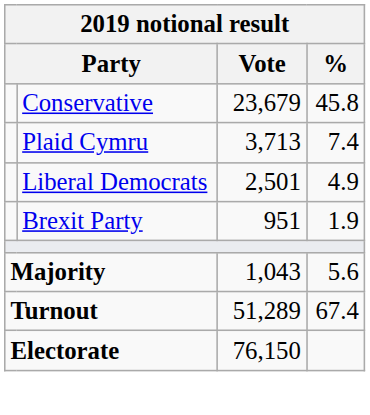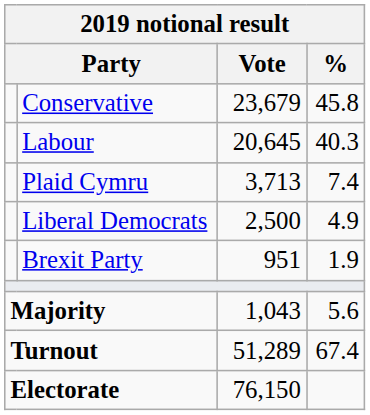 <table class="wikitable">
 <tr>
 <th colspan="4">2019 notional result  </th>
 </tr>
 <tr ->
 <th bgcolor="#DDDDFF" width="130px" colspan="2">Party</th>
 <th bgcolor="#DDDDFF" width="50px">Vote</th>
 <th bgcolor="#DDDDFF" width="30px">%</th>
 </tr>
 <tr>
 <td></td>
 <td><a href='#'>Conservative</a></td>
 <td align="right">23,679</td>
 <td align="right">45.8</td>
 </tr>
 <tr>
 <td></td>
+<td><a href='#'>Labour</a></td>
+<td align="right">20,645</td>
+<td align="right">40.3</td>
+</tr>
+<tr>
+<td></td>
 <td><a href='#'>Plaid Cymru</a></td>
 <td align=right>3,713</td>
 <td align="right">7.4</td>
 </tr>
 <tr>
 <td></td>
 <td><a href='#'>Liberal Democrats</a></td>
-<td align="right">2,501</td>
+<td align="right">2,500</td>
 <td align="right">4.9</td>
 </tr>
 <tr>
 <td></td>
 <td><a href='#'>Brexit Party</a></td>
 <td align="right">951</td>
 <td align="right">1.9</td>
 </tr>
 <tr>
 <td colspan="4" bgcolor="#EAECF0"></td>
 </tr>
 <tr>
 <td colspan="2"><strong>Majority</strong></td>
 <td align=right>1,043</td>
 <td align=right>5.6</td>
 </tr>
 <tr>
 <td colspan="2"><strong>Turnout</strong></td>
 <td align=right>51,289</td>
 <td align=right>67.4</td>
 </tr>
 <tr>
 <td colspan="2"><strong>Electorate</strong></td>
 <td align=right>76,150</td>
 </tr>
 </table>
